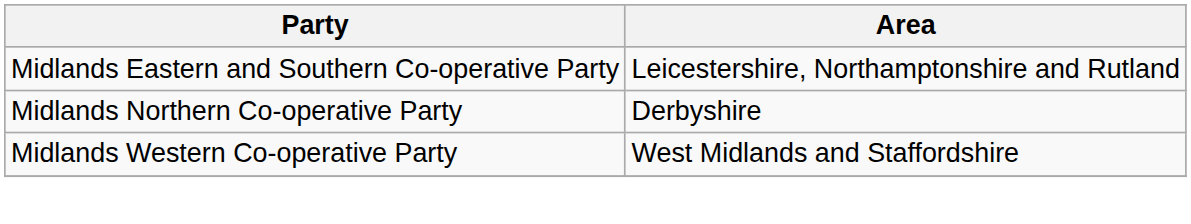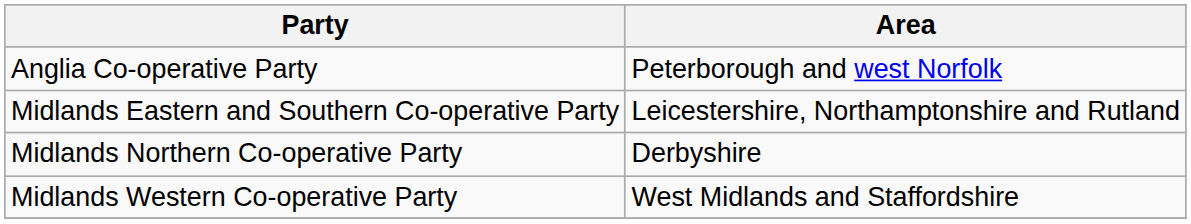 <table class="wikitable" style="text-align:left">
 <tr>
 <th>Party</th>
 <th>Area</th>
+</tr>
+<tr>
+<td>Anglia Co-operative Party</td>
+<td>Peterborough and <a href='#'>west Norfolk</a></td>
 </tr>
 <tr>
 <td>Midlands Eastern and Southern Co-operative Party</td>
 <td>Leicestershire, Northamptonshire and Rutland</td>
 </tr>
 <tr>
 <td>Midlands Northern Co-operative Party</td>
 <td>Derbyshire</td>
 </tr>
 <tr>
 <td>Midlands Western Co-operative Party</td>
 <td>West Midlands and Staffordshire</td>
 </tr>
 <tr>
 </tr>
 </table>
